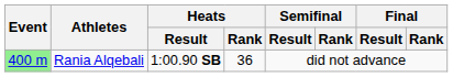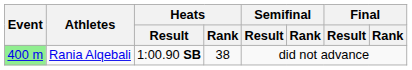 <table class="wikitable" border="1" style="font-size:90%">
 <tr>
 <th rowspan="2">Event</th>
 <th rowspan="2">Athletes</th>
 <th colspan="2">Heats</th>
 <th colspan="2">Semifinal</th>
 <th colspan="2">Final</th>
 </tr>
 <tr>
 <th>Result</th>
 <th>Rank</th>
 <th>Result</th>
 <th>Rank</th>
 <th>Result</th>
 <th>Rank</th>
 </tr>
 <tr>
 <td style="background: lightgreen;"><a href='#'>400 m</a></td>
 <td><a href='#'>Rania Alqebali</a></td>
 <td align=center>1:00.90 <strong>SB</strong></td>
-<td align=center>36</td>
+<td align=center>38</td>
 <td align=center colspan=4>did not advance</td>
 </tr>
 </table>
